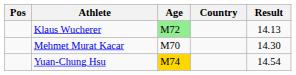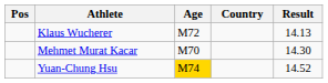 <table class="wikitable"  style="text-align:center; width:50%;">
 <tr>
 <th>Pos</th>
 <th>Athlete</th>
 <th>Age</th>
 <th>Country</th>
 <th>Result</th>
 </tr>
 <tr>
 <td align=center></td>
 <td align=left><a href='#'>Klaus Wucherer</a></td>
-<td align=left style="background: lightgreen;">M72</td>
+<td align=left>M72</td>
 <td align=left></td>
 <td>14.13</td>
 </tr>
 <tr>
 <td align=center></td>
 <td align=left><a href='#'>Mehmet Murat Kacar</a></td>
 <td align=left>M70</td>
 <td align=left></td>
 <td>14.30</td>
 </tr>
 <tr>
 <td align=center></td>
 <td align=left><a href='#'>Yuan-Chung Hsu</a></td>
 <td align=left style="background: gold;">M74</td>
 <td align=left></td>
-<td>14.54</td>
+<td>14.52</td>
 </tr>
 </table>
